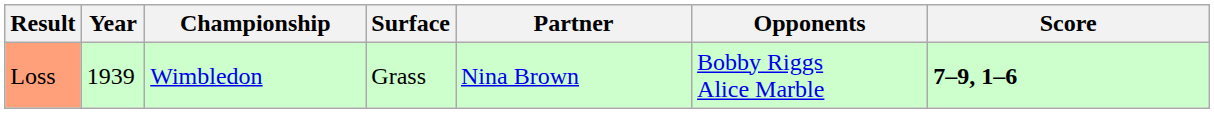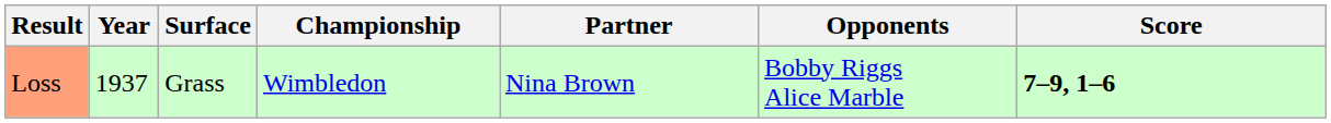 <table class="sortable wikitable">
 <tr>
 <th style="width:40px">Result</th>
 <th style="width:35px">Year</th>
+<th style="width:50px">Surface</th>
 <th style="width:140px">Championship</th>
-<th style="width:50px">Surface</th>
 <th style="width:150px">Partner</th>
 <th style="width:150px">Opponents</th>
 <th style="width:180px" class="unsortable">Score</th>
 </tr>
 <tr style="background:#cfc;">
 <td style="background:#ffa07a;">Loss</td>
-<td>1939</td>
+<td>1937</td>
+<td>Grass</td>
 <td><a href='#'>Wimbledon</a></td>
-<td>Grass</td>
 <td> <a href='#'>Nina Brown</a></td>
 <td> <a href='#'>Bobby Riggs</a><br> <a href='#'>Alice Marble</a></td>
 <td><strong>7–9, 1–6</strong></td>
 </tr>
 </table>
